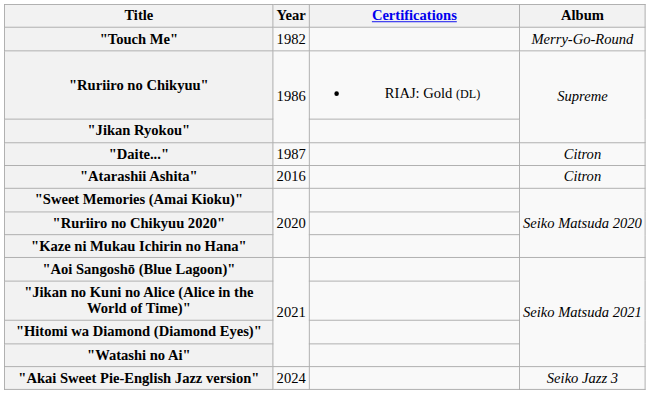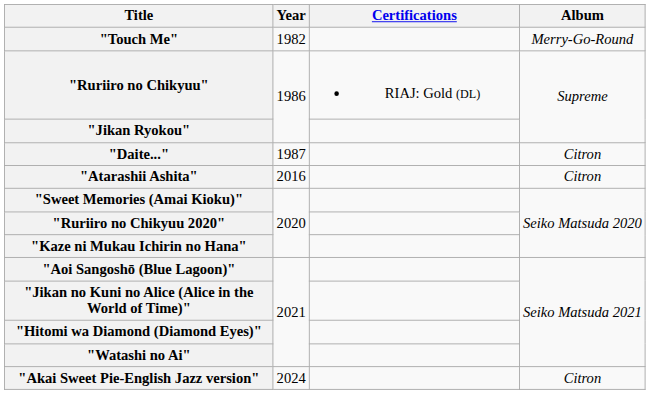 <table class="wikitable plainrowheaders" style="text-align:center">
 <tr>
 <th scope="col" rowspan="1" style="width:18em;">Title</th>
 <th scope="col" rowspan="1">Year</th>
 <th scope="col" rowspan="1" style="width:14em;"><a href='#'>Certifications</a></th>
 <th scope="col" rowspan="1">Album</th>
 </tr>
 <tr>
 <th scope="row">"Touch  Me"<br></th>
 <td>1982</td>
 <td></td>
 <td><em>Merry-Go-Round</em></td>
 </tr>
 <tr>
 <th scope="row">"Ruriiro no Chikyuu"</th>
 <td rowspan="2">1986</td>
 <td><br><ul><li>RIAJ: Gold <small>(DL)</small></li></ul></td>
 <td rowspan="2"><em>Supreme</em></td>
 </tr>
 <tr>
 <th scope="row">"Jikan Ryokou"</th>
 <td></td>
 </tr>
 <tr>
 <th scope="row">"Daite..."</th>
 <td>1987</td>
 <td></td>
 <td><em>Citron</em></td>
 </tr>
 <tr>
 <th scope="row">"Atarashii Ashita"</th>
 <td>2016</td>
 <td></td>
 <td><em>Citron</em></td>
 </tr>
 <tr>
 <th scope="row">"Sweet Memories (Amai Kioku)"</th>
 <td rowspan="3">2020</td>
 <td></td>
 <td rowspan="3"><em>Seiko Matsuda 2020</em></td>
 </tr>
 <tr>
 <th scope="row">"Ruriiro no Chikyuu 2020"</th>
 <td></td>
 </tr>
 <tr>
 <th scope="row">"Kaze ni Mukau Ichirin no Hana"</th>
 <td></td>
 </tr>
 <tr>
 <th scope="row">"Aoi Sangoshō (Blue Lagoon)"</th>
 <td rowspan="4">2021</td>
 <td></td>
 <td rowspan="4"><em>Seiko Matsuda 2021</em></td>
 </tr>
 <tr>
 <th scope="row">"Jikan no Kuni no Alice (Alice in the World of Time)"</th>
 <td></td>
 </tr>
 <tr>
 <th scope="row">"Hitomi wa Diamond (Diamond Eyes)"</th>
 <td></td>
 </tr>
 <tr>
 <th scope="row">"Watashi no Ai"</th>
 <td></td>
 </tr>
 <tr>
 <th scope="row">"Akai Sweet Pie-English Jazz version"</th>
 <td>2024</td>
 <td></td>
-<td><em>Seiko Jazz 3</em></td>
+<td><em>Citron</em></td>
 </tr>
 </table>
